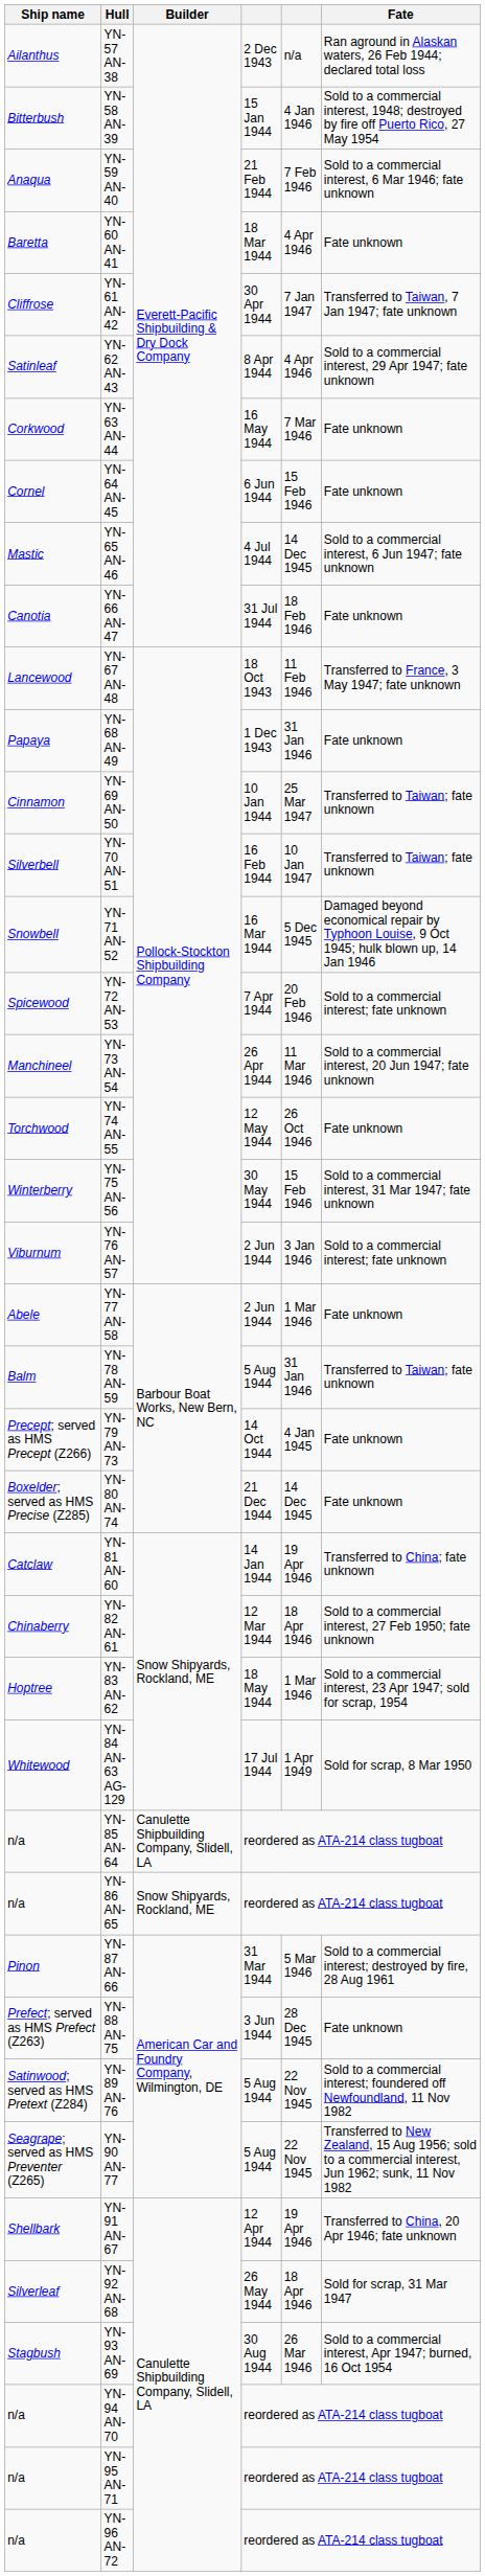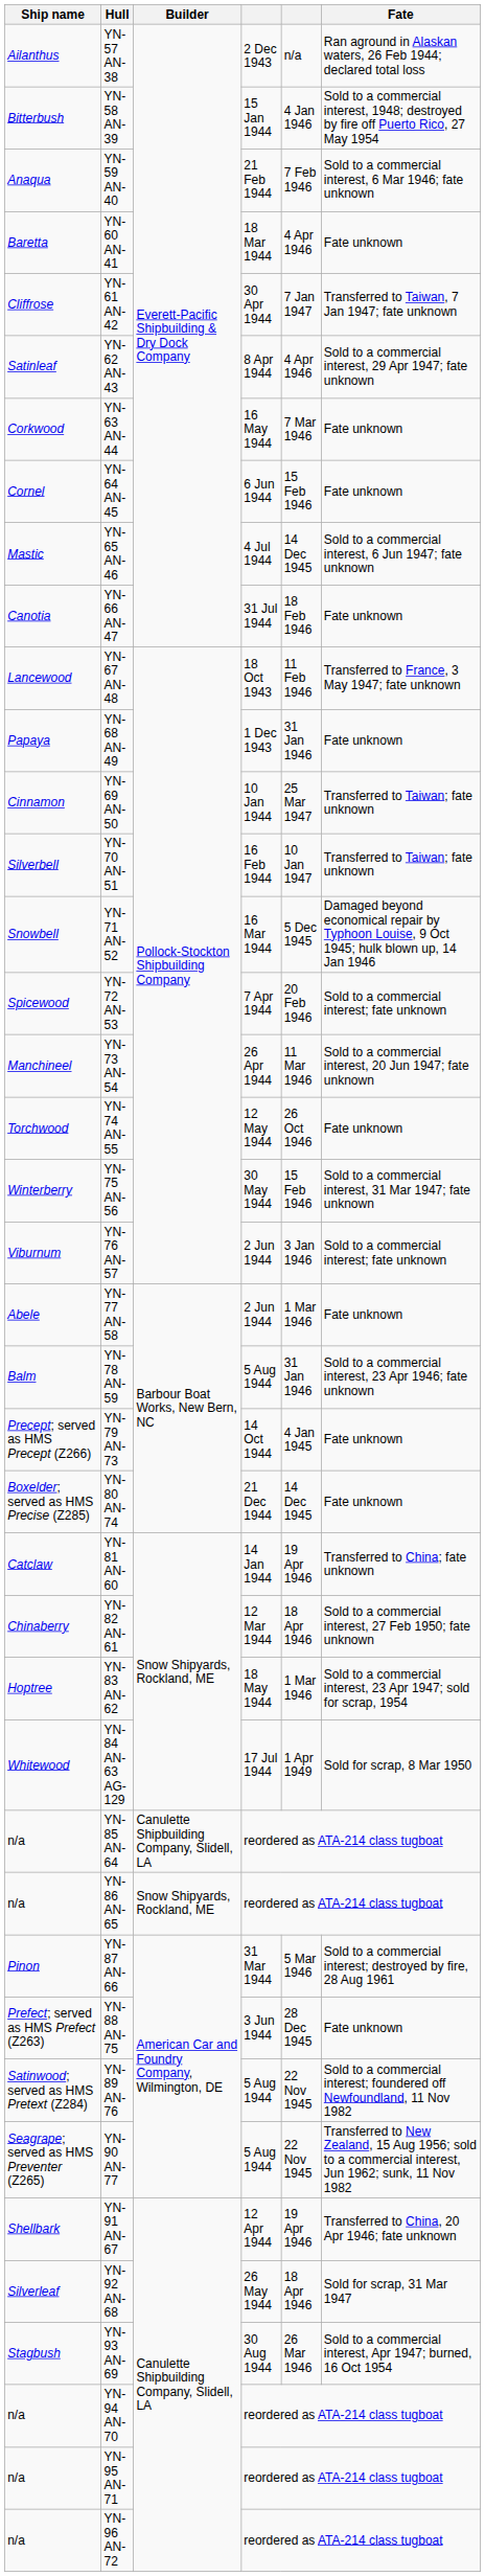 <table class="wikitable sortable">
 <tr>
 <th>Ship name</th>
 <th>Hull</th>
 <th>Builder</th>
 <th></th>
 <th></th>
 <th>Fate</th>
 </tr>
 <tr>
 <td><a href='#'><em>Ailanthus</em></a></td>
 <td>YN-57<br>AN-38</td>
 <td rowspan=10><a href='#'>Everett-Pacific Shipbuilding & Dry Dock Company</a></td>
 <td>2 Dec 1943</td>
 <td>n/a</td>
 <td>Ran aground in <a href='#'>Alaskan</a> waters, 26 Feb 1944; declared total loss</td>
 </tr>
 <tr>
 <td><a href='#'><em>Bitterbush</em></a></td>
 <td>YN-58<br>AN-39</td>
 <td>15 Jan 1944</td>
 <td>4 Jan 1946</td>
 <td>Sold to a commercial interest, 1948; destroyed by fire off <a href='#'>Puerto Rico</a>, 27 May 1954</td>
 </tr>
 <tr>
 <td><a href='#'><em>Anaqua</em></a></td>
 <td>YN-59<br>AN-40</td>
 <td>21 Feb 1944</td>
 <td>7 Feb 1946</td>
 <td>Sold to a commercial interest, 6 Mar 1946; fate unknown</td>
 </tr>
 <tr>
 <td><a href='#'><em>Baretta</em></a></td>
 <td>YN-60<br>AN-41</td>
 <td>18 Mar 1944</td>
 <td>4 Apr 1946</td>
 <td>Fate unknown</td>
 </tr>
 <tr>
 <td><a href='#'><em>Cliffrose</em></a></td>
 <td>YN-61<br>AN-42</td>
 <td>30 Apr 1944</td>
 <td>7 Jan 1947</td>
 <td>Transferred to <a href='#'>Taiwan</a>, 7 Jan 1947; fate unknown</td>
 </tr>
 <tr>
 <td><a href='#'><em>Satinleaf</em></a></td>
 <td>YN-62<br>AN-43</td>
 <td>8 Apr 1944</td>
 <td>4 Apr 1946</td>
 <td>Sold to a commercial interest, 29 Apr 1947; fate unknown</td>
 </tr>
 <tr>
 <td><a href='#'><em>Corkwood</em></a></td>
 <td>YN-63<br>AN-44</td>
 <td>16 May 1944</td>
 <td>7 Mar 1946</td>
 <td>Fate unknown</td>
 </tr>
 <tr>
 <td><a href='#'><em>Cornel</em></a></td>
 <td>YN-64<br>AN-45</td>
 <td>6 Jun 1944</td>
 <td>15 Feb 1946</td>
 <td>Fate unknown</td>
 </tr>
 <tr>
 <td><a href='#'><em>Mastic</em></a></td>
 <td>YN-65<br>AN-46</td>
 <td>4 Jul 1944</td>
 <td>14 Dec 1945</td>
 <td>Sold to a commercial interest, 6 Jun 1947; fate unknown</td>
 </tr>
 <tr>
 <td><a href='#'><em>Canotia</em></a></td>
 <td>YN-66<br>AN-47</td>
 <td>31 Jul 1944</td>
 <td>18 Feb 1946</td>
 <td>Fate unknown</td>
 </tr>
 <tr>
 <td><a href='#'><em>Lancewood</em></a></td>
 <td>YN-67<br>AN-48</td>
 <td rowspan=10><a href='#'>Pollock-Stockton Shipbuilding Company</a></td>
 <td>18 Oct 1943</td>
 <td>11 Feb 1946</td>
 <td>Transferred to <a href='#'>France</a>, 3 May 1947; fate unknown</td>
 </tr>
 <tr>
 <td><a href='#'><em>Papaya</em></a></td>
 <td>YN-68<br>AN-49</td>
 <td>1 Dec 1943</td>
 <td>31 Jan 1946</td>
 <td>Fate unknown</td>
 </tr>
 <tr>
 <td><a href='#'><em>Cinnamon</em></a></td>
 <td>YN-69<br>AN-50</td>
 <td>10 Jan 1944</td>
 <td>25 Mar 1947</td>
 <td>Transferred to <a href='#'>Taiwan</a>; fate unknown</td>
 </tr>
 <tr>
 <td><a href='#'><em>Silverbell</em></a></td>
 <td>YN-70<br>AN-51</td>
 <td>16 Feb 1944</td>
 <td>10 Jan 1947</td>
 <td>Transferred to <a href='#'>Taiwan</a>; fate unknown</td>
 </tr>
 <tr>
 <td><a href='#'><em>Snowbell</em></a></td>
 <td>YN-71<br>AN-52</td>
 <td>16 Mar 1944</td>
 <td>5 Dec 1945</td>
 <td>Damaged beyond economical repair by <a href='#'>Typhoon Louise</a>, 9 Oct 1945; hulk blown up, 14 Jan 1946</td>
 </tr>
 <tr>
 <td><a href='#'><em>Spicewood</em></a></td>
 <td>YN-72<br>AN-53</td>
 <td>7 Apr 1944</td>
 <td>20 Feb 1946</td>
 <td>Sold to a commercial interest; fate unknown</td>
 </tr>
 <tr>
 <td><a href='#'><em>Manchineel</em></a></td>
 <td>YN-73<br>AN-54</td>
 <td>26 Apr 1944</td>
 <td>11 Mar 1946</td>
 <td>Sold to a commercial interest, 20 Jun 1947; fate unknown</td>
 </tr>
 <tr>
 <td><a href='#'><em>Torchwood</em></a></td>
 <td>YN-74<br>AN-55</td>
 <td>12 May 1944</td>
 <td>26 Oct 1946</td>
 <td>Fate unknown</td>
 </tr>
 <tr>
 <td><a href='#'><em>Winterberry</em></a></td>
 <td>YN-75<br>AN-56</td>
 <td>30 May 1944</td>
 <td>15 Feb 1946</td>
 <td>Sold to a commercial interest, 31 Mar 1947; fate unknown</td>
 </tr>
 <tr>
 <td><a href='#'><em>Viburnum</em></a></td>
 <td>YN-76<br>AN-57</td>
 <td>2 Jun 1944</td>
 <td>3 Jan 1946</td>
 <td>Sold to a commercial interest; fate unknown</td>
 </tr>
 <tr>
 <td><a href='#'><em>Abele</em></a></td>
 <td>YN-77<br>AN-58</td>
 <td rowspan=4>Barbour Boat Works, New Bern, NC</td>
 <td>2 Jun 1944</td>
 <td>1 Mar 1946</td>
 <td>Fate unknown</td>
 </tr>
 <tr>
 <td><a href='#'><em>Balm</em></a></td>
 <td>YN-78<br>AN-59</td>
 <td>5 Aug 1944</td>
 <td>31 Jan 1946</td>
-<td>Transferred to <a href='#'>Taiwan</a>; fate unknown</td>
+<td>Sold to a commercial interest, 23 Apr 1946; fate unknown</td>
 </tr>
 <tr>
 <td><a href='#'><em>Precept</em></a>; served as HMS <em>Precept</em> (Z266)</td>
 <td>YN-79<br>AN-73</td>
 <td>14 Oct 1944</td>
 <td>4 Jan 1945</td>
 <td>Fate unknown</td>
 </tr>
 <tr>
 <td><a href='#'><em>Boxelder</em></a>; served as HMS <em>Precise</em> (Z285)</td>
 <td>YN-80<br>AN-74</td>
 <td>21 Dec 1944</td>
 <td>14 Dec 1945</td>
 <td>Fate unknown</td>
 </tr>
 <tr>
 <td><a href='#'><em>Catclaw</em></a></td>
 <td>YN-81<br>AN-60</td>
 <td rowspan=4>Snow Shipyards, Rockland, ME</td>
 <td>14 Jan 1944</td>
 <td>19 Apr 1946</td>
 <td>Transferred to <a href='#'>China</a>; fate unknown</td>
 </tr>
 <tr>
 <td><a href='#'><em>Chinaberry</em></a></td>
 <td>YN-82<br>AN-61</td>
 <td>12 Mar 1944</td>
 <td>18 Apr 1946</td>
 <td>Sold to a commercial interest, 27 Feb 1950; fate unknown</td>
 </tr>
 <tr>
 <td><a href='#'><em>Hoptree</em></a></td>
 <td>YN-83<br>AN-62</td>
 <td>18 May 1944</td>
 <td>1 Mar 1946</td>
 <td>Sold to a commercial interest, 23 Apr 1947; sold for scrap, 1954</td>
 </tr>
 <tr>
 <td><a href='#'><em>Whitewood</em></a></td>
 <td>YN-84<br>AN-63<br>AG-129</td>
 <td>17 Jul 1944</td>
 <td>1 Apr 1949</td>
 <td>Sold for scrap, 8 Mar 1950</td>
 </tr>
 <tr>
 <td>n/a</td>
 <td>YN-85<br>AN-64</td>
 <td>Canulette Shipbuilding Company, Slidell, LA</td>
 <td colspan=3>reordered as <a href='#'>ATA-214 class tugboat</a></td>
 </tr>
 <tr>
 <td>n/a</td>
 <td>YN-86<br>AN-65</td>
 <td>Snow Shipyards, Rockland, ME</td>
 <td colspan=3>reordered as <a href='#'>ATA-214 class tugboat</a></td>
 </tr>
 <tr>
 <td><a href='#'><em>Pinon</em></a></td>
 <td>YN-87<br>AN-66</td>
 <td rowspan=4><a href='#'>American Car and Foundry Company</a>, Wilmington, DE</td>
 <td>31 Mar 1944</td>
 <td>5 Mar 1946</td>
 <td>Sold to a commercial interest; destroyed by fire, 28 Aug 1961</td>
 </tr>
 <tr>
 <td><a href='#'><em>Prefect</em></a>; served as HMS <em>Prefect</em> (Z263)</td>
 <td>YN-88<br>AN-75</td>
 <td>3 Jun 1944</td>
 <td>28 Dec 1945</td>
 <td>Fate unknown</td>
 </tr>
 <tr>
 <td><a href='#'><em>Satinwood</em></a>; served as HMS <em>Pretext</em> (Z284)</td>
 <td>YN-89<br>AN-76</td>
 <td>5 Aug 1944</td>
 <td>22 Nov 1945</td>
 <td>Sold to a commercial interest; foundered off <a href='#'>Newfoundland</a>, 11 Nov 1982</td>
 </tr>
 <tr>
 <td><a href='#'><em>Seagrape</em></a>; served as HMS <em>Preventer</em> (Z265)</td>
 <td>YN-90<br>AN-77</td>
 <td>5 Aug 1944</td>
 <td>22 Nov 1945</td>
 <td>Transferred to <a href='#'>New Zealand</a>, 15 Aug 1956; sold to a commercial interest, Jun 1962; sunk, 11 Nov 1982</td>
 </tr>
 <tr>
 <td><a href='#'><em>Shellbark</em></a></td>
 <td>YN-91<br>AN-67</td>
 <td rowspan=6>Canulette Shipbuilding Company, Slidell, LA</td>
 <td>12 Apr 1944</td>
 <td>19 Apr 1946</td>
 <td>Transferred to <a href='#'>China</a>, 20 Apr 1946; fate unknown</td>
 </tr>
 <tr>
 <td><a href='#'><em>Silverleaf</em></a></td>
 <td>YN-92<br>AN-68</td>
 <td>26 May 1944</td>
 <td>18 Apr 1946</td>
 <td>Sold for scrap, 31 Mar 1947</td>
 </tr>
 <tr>
 <td><a href='#'><em>Stagbush</em></a></td>
 <td>YN-93<br>AN-69</td>
 <td>30 Aug 1944</td>
 <td>26 Mar 1946</td>
 <td>Sold to a commercial interest, Apr 1947; burned, 16 Oct 1954</td>
 </tr>
 <tr>
 <td>n/a</td>
 <td>YN-94<br>AN-70</td>
 <td colspan=3>reordered as <a href='#'>ATA-214 class tugboat</a></td>
 </tr>
 <tr>
 <td>n/a</td>
 <td>YN-95<br>AN-71</td>
 <td colspan=3>reordered as <a href='#'>ATA-214 class tugboat</a></td>
 </tr>
 <tr>
 <td>n/a</td>
 <td>YN-96<br>AN-72</td>
 <td colspan=3>reordered as <a href='#'>ATA-214 class tugboat</a></td>
 </tr>
 </table>
